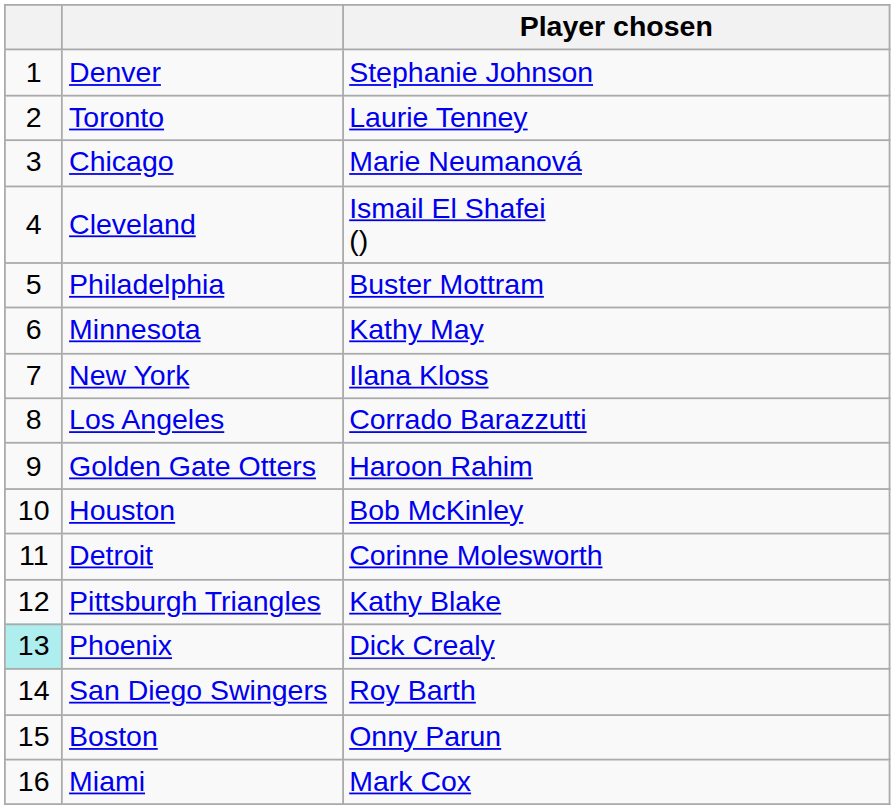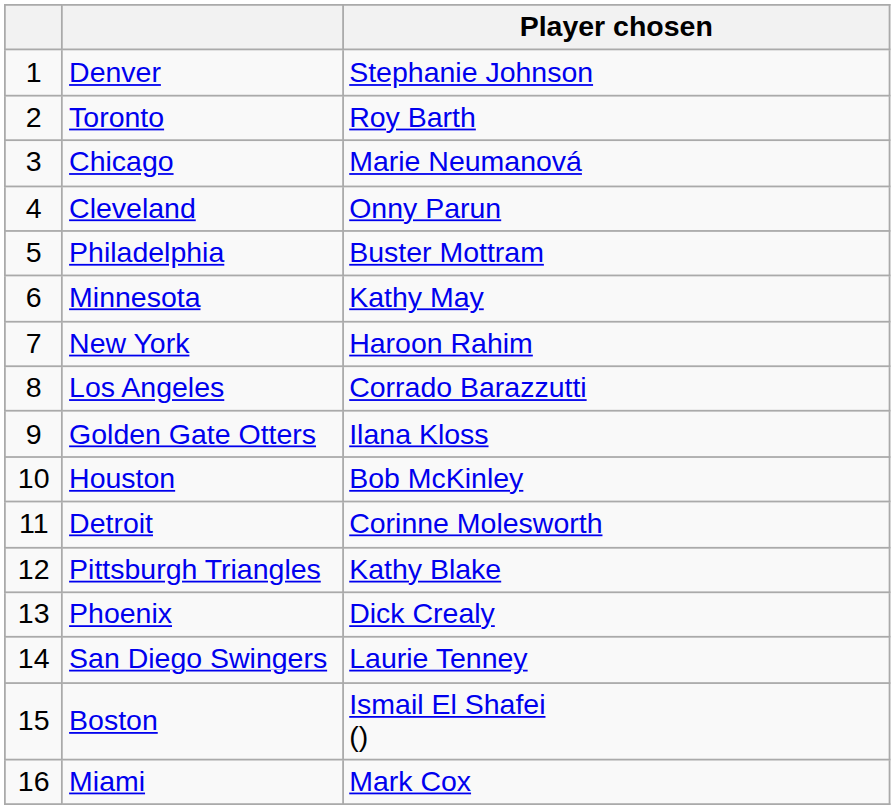 <table class="wikitable" style="text-align:left">
 <tr>
 <th width="25px"></th>
 <th width="150px"></th>
 <th width="300px">Player chosen</th>
 </tr>
 <tr>
 <td style="text-align:center">1</td>
 <td><a href='#'>Denver</a></td>
 <td><a href='#'>Stephanie Johnson</a></td>
 </tr>
 <tr>
 <td style="text-align:center">2</td>
 <td><a href='#'>Toronto</a></td>
-<td><a href='#'>Laurie Tenney</a></td>
+<td><a href='#'>Roy Barth</a></td>
 </tr>
 <tr>
 <td style="text-align:center">3</td>
 <td><a href='#'>Chicago</a></td>
 <td><a href='#'>Marie Neumanová</a></td>
 </tr>
 <tr>
 <td style="text-align:center">4</td>
 <td><a href='#'>Cleveland</a></td>
-<td><a href='#'>Ismail El Shafei</a><br>()</td>
+<td><a href='#'>Onny Parun</a></td>
 </tr>
 <tr>
 <td style="text-align:center">5</td>
 <td><a href='#'>Philadelphia</a></td>
 <td><a href='#'>Buster Mottram</a></td>
 </tr>
 <tr>
 <td style="text-align:center">6</td>
 <td><a href='#'>Minnesota</a></td>
 <td><a href='#'>Kathy May</a></td>
 </tr>
 <tr>
 <td style="text-align:center">7</td>
 <td><a href='#'>New York</a></td>
-<td><a href='#'>Ilana Kloss</a></td>
+<td><a href='#'>Haroon Rahim</a></td>
 </tr>
 <tr>
 <td style="text-align:center">8</td>
 <td><a href='#'>Los Angeles</a></td>
 <td><a href='#'>Corrado Barazzutti</a></td>
 </tr>
 <tr>
 <td style="text-align:center">9</td>
 <td><a href='#'>Golden Gate Otters</a></td>
-<td><a href='#'>Haroon Rahim</a></td>
+<td><a href='#'>Ilana Kloss</a></td>
 </tr>
 <tr>
 <td style="text-align:center">10</td>
 <td><a href='#'>Houston</a></td>
 <td><a href='#'>Bob McKinley</a></td>
 </tr>
 <tr>
 <td style="text-align:center">11</td>
 <td><a href='#'>Detroit</a></td>
 <td><a href='#'>Corinne Molesworth</a></td>
 </tr>
 <tr>
 <td style="text-align:center">12</td>
 <td><a href='#'>Pittsburgh Triangles</a></td>
 <td><a href='#'>Kathy Blake</a></td>
 </tr>
 <tr>
-<td style="background: paleturquoise; text-align:center">13</td>
+<td style="text-align:center">13</td>
 <td><a href='#'>Phoenix</a></td>
 <td><a href='#'>Dick Crealy</a></td>
 </tr>
 <tr>
 <td style="text-align:center">14</td>
 <td><a href='#'>San Diego Swingers</a></td>
-<td><a href='#'>Roy Barth</a></td>
+<td><a href='#'>Laurie Tenney</a></td>
 </tr>
 <tr>
 <td style="text-align:center">15</td>
 <td><a href='#'>Boston</a></td>
-<td><a href='#'>Onny Parun</a></td>
+<td><a href='#'>Ismail El Shafei</a><br>()</td>
 </tr>
 <tr>
 <td style="text-align:center">16</td>
 <td><a href='#'>Miami</a></td>
 <td><a href='#'>Mark Cox</a></td>
 </tr>
 </table>
